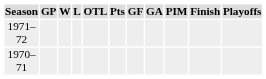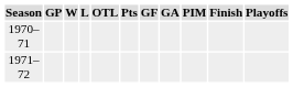 <table style="width:40%">
 <tr bgcolor="#dddddd">
 <th width="12%">Season</th>
 <th width="8%">GP</th>
 <th width="8%">W</th>
 <th width="8%">L</th>
 <th width="8%">OTL</th>
 <th width="8%">Pts</th>
 <th width="8%">GF</th>
 <th width="8%">GA</th>
 <th width="8%">PIM</th>
 <th width="9%">Finish</th>
 <th width="13%">Playoffs</th>
 </tr>
 <tr align="center" bgcolor="#eeeeee">
-<td>1971–72</td>
+<td>1970–71</td>
 <td> </td>
 <td></td>
 <td></td>
 <td></td>
 <td></td>
 <td></td>
 <td></td>
 <td></td>
 <td></td>
 <td></td>
 </tr>
 <tr align="center" bgcolor="#eeeeee">
-<td>1970–71</td>
+<td>1971–72</td>
 <td> </td>
 <td></td>
 <td></td>
 <td></td>
 <td></td>
 <td></td>
 <td></td>
 <td></td>
 <td></td>
 <td></td>
 </tr>
 <tr align="center" bgcolor="#eeeeee">
 </tr>
 </table>
